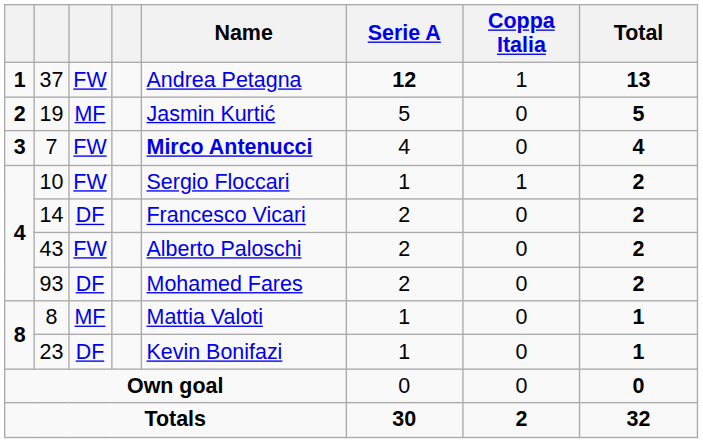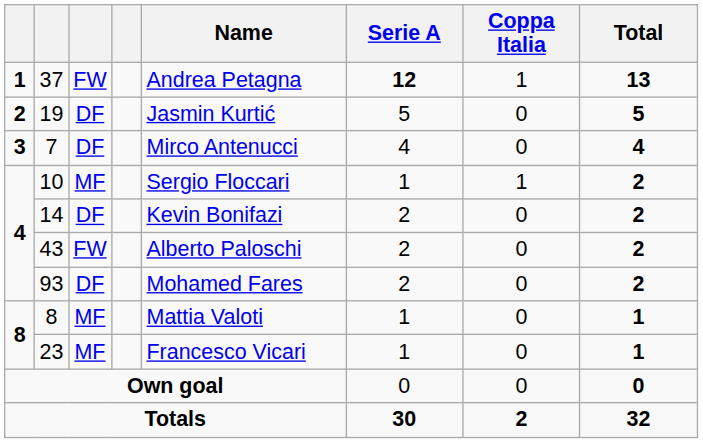 <table class="wikitable" style="text-align:center">
 <tr>
 <th width=15></th>
 <th width=15></th>
 <th width=15></th>
 <th width=15></th>
 <th width=145>Name</th>
 <th width=80><strong><a href='#'>Serie A</a></strong></th>
 <th width=80><strong><a href='#'>Coppa Italia</a></strong></th>
 <th width=80>Total</th>
 </tr>
 <tr>
 <td><strong>1</strong></td>
 <td>37</td>
 <td><a href='#'>FW</a></td>
 <td></td>
 <td align=left><a href='#'>Andrea Petagna</a></td>
 <td><strong>12</strong></td>
 <td>1</td>
 <td><strong>13</strong></td>
 </tr>
 <tr>
 <td><strong>2</strong></td>
 <td>19</td>
-<td><a href='#'>MF</a></td>
+<td><a href='#'>DF</a></td>
 <td></td>
 <td align=left><a href='#'>Jasmin Kurtić</a></td>
 <td>5</td>
 <td>0</td>
 <td><strong>5</strong></td>
 </tr>
 <tr>
 <td><strong>3</strong></td>
 <td>7</td>
-<td><a href='#'>FW</a></td>
+<td><a href='#'>DF</a></td>
 <td></td>
-<td align=left><strong><a href='#'>Mirco Antenucci</a></strong></td>
+<td align=left><a href='#'>Mirco Antenucci</a></td>
 <td>4</td>
 <td>0</td>
 <td><strong>4</strong></td>
 </tr>
 <tr>
 <td rowspan=4><strong>4</strong></td>
 <td>10</td>
-<td><a href='#'>FW</a></td>
+<td><a href='#'>MF</a></td>
 <td></td>
 <td align=left><a href='#'>Sergio Floccari</a></td>
 <td>1</td>
 <td>1</td>
 <td><strong>2</strong></td>
 </tr>
 <tr>
 <td>14</td>
 <td><a href='#'>DF</a></td>
 <td></td>
-<td align=left><a href='#'>Francesco Vicari</a></td>
+<td align=left><a href='#'>Kevin Bonifazi</a></td>
 <td>2</td>
 <td>0</td>
 <td><strong>2</strong></td>
 </tr>
 <tr>
 <td>43</td>
 <td><a href='#'>FW</a></td>
 <td></td>
 <td align=left><a href='#'>Alberto Paloschi</a></td>
 <td>2</td>
 <td>0</td>
 <td><strong>2</strong></td>
 </tr>
 <tr>
 <td>93</td>
 <td><a href='#'>DF</a></td>
 <td></td>
 <td align=left><a href='#'>Mohamed Fares</a></td>
 <td>2</td>
 <td>0</td>
 <td><strong>2</strong></td>
 </tr>
 <tr>
 <td rowspan=2><strong>8</strong></td>
 <td>8</td>
 <td><a href='#'>MF</a></td>
 <td></td>
 <td align=left><a href='#'>Mattia Valoti</a></td>
 <td>1</td>
 <td>0</td>
 <td><strong>1</strong></td>
 </tr>
 <tr>
 <td>23</td>
-<td><a href='#'>DF</a></td>
+<td><a href='#'>MF</a></td>
 <td></td>
-<td align=left><a href='#'>Kevin Bonifazi</a></td>
+<td align=left><a href='#'>Francesco Vicari</a></td>
 <td>1</td>
 <td>0</td>
 <td><strong>1</strong></td>
 </tr>
 <tr>
 <td colspan=5><strong>Own goal</strong></td>
 <td>0</td>
 <td>0</td>
 <td><strong>0</strong></td>
 </tr>
 <tr>
 <td colspan=5><strong>Totals</strong></td>
 <td><strong>30</strong></td>
 <td><strong>2</strong></td>
 <td><strong>32</strong></td>
 </tr>
 </table>
